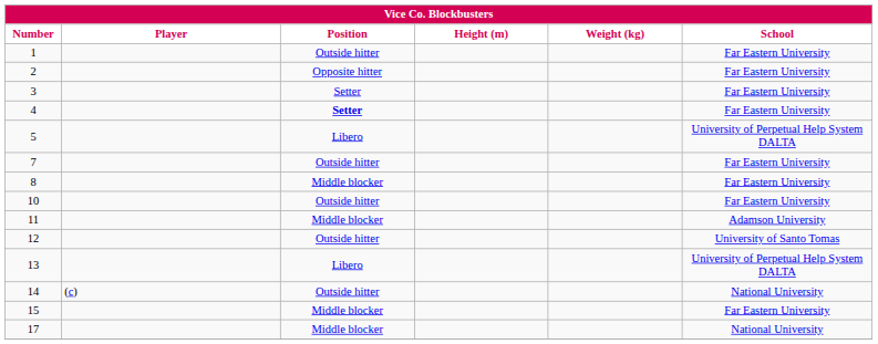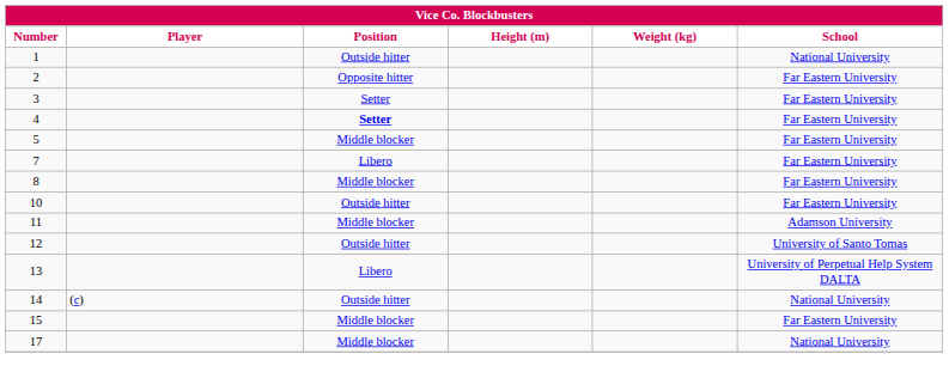 <table class="wikitable sortable" style="text-align:center; width: 85%; font-size:90%;">
 <tr>
 <td colspan="8" style= "background:#D40054; color:white; text-align: center"><strong>Vice Co. Blockbusters</strong></td>
 </tr>
 <tr>
 <th style="width:3em; background:white; color:#D40054;">Number</th>
 <th style="width:15em; background:white; color:#D40054;">Player</th>
 <th style="width:9em; background:white; color:#D40054;">Position</th>
 <th style="width:9em; background:white; color:#D40054">Height (m)</th>
 <th style="width:9em; background:white; color:#D40054;">Weight (kg)</th>
 <th style="width:13em; background:white; color:#D40054;">School</th>
 </tr>
 <tr>
 <td align=center>1</td>
 <td align=left> </td>
 <td><a href='#'>Outside hitter</a></td>
 <td align=center></td>
 <td align=center></td>
-<td align=center><a href='#'>Far Eastern University</a></td>
+<td align=center><a href='#'>National University</a></td>
 </tr>
 <tr>
 <td align=center>2</td>
 <td align=left> </td>
 <td><a href='#'>Opposite hitter</a></td>
 <td align=center></td>
 <td align=center></td>
 <td align=center><a href='#'>Far Eastern University</a></td>
 </tr>
 <tr>
 <td align=center>3</td>
 <td align=left> </td>
 <td><a href='#'>Setter</a></td>
 <td align=center></td>
 <td align=center></td>
 <td align=center><a href='#'>Far Eastern University</a></td>
 </tr>
 <tr>
 <td align=center>4</td>
 <td align=left> </td>
 <td><strong><a href='#'>Setter</a></strong></td>
 <td align=center></td>
 <td align=center></td>
 <td align=center><a href='#'>Far Eastern University</a></td>
 </tr>
 <tr>
 <td align=center>5</td>
 <td align=left> </td>
-<td><a href='#'>Libero</a></td>
+<td><a href='#'>Middle blocker</a></td>
 <td align=center></td>
 <td align=center></td>
-<td align=center><a href='#'>University of Perpetual Help System DALTA</a></td>
+<td align=center><a href='#'>Far Eastern University</a></td>
 </tr>
 <tr>
 <td align=center>7</td>
 <td align=left> </td>
-<td><a href='#'>Outside hitter</a></td>
+<td><a href='#'>Libero</a></td>
 <td align=center></td>
 <td align=center></td>
 <td align=center><a href='#'>Far Eastern University</a></td>
 </tr>
 <tr>
 <td align=center>8</td>
 <td align=left> </td>
 <td><a href='#'>Middle blocker</a></td>
 <td align=center></td>
 <td align=center></td>
 <td align=center><a href='#'>Far Eastern University</a></td>
 </tr>
 <tr>
 <td align=center>10</td>
 <td align=left> </td>
 <td><a href='#'>Outside hitter</a></td>
 <td align=center></td>
 <td align=center></td>
 <td align=center><a href='#'>Far Eastern University</a></td>
 </tr>
 <tr>
 <td align=center>11</td>
 <td align=left> </td>
 <td><a href='#'>Middle blocker</a></td>
 <td align=center></td>
 <td align=center></td>
 <td align=center><a href='#'>Adamson University</a></td>
 </tr>
 <tr>
 <td align=center>12</td>
 <td align=left> </td>
 <td><a href='#'>Outside hitter</a></td>
 <td align=center></td>
 <td align=center></td>
 <td align=center><a href='#'>University of Santo Tomas</a></td>
 </tr>
 <tr>
 <td align=center>13</td>
 <td align=left> </td>
 <td><a href='#'>Libero</a></td>
 <td align=center></td>
 <td align=center></td>
 <td align=center><a href='#'>University of Perpetual Help System DALTA</a></td>
 </tr>
 <tr>
 <td align=center>14</td>
 <td align=left>  (<a href='#'>c</a>)</td>
 <td><a href='#'>Outside hitter</a></td>
 <td align=center></td>
 <td align=center></td>
 <td align=center><a href='#'>National University</a></td>
 </tr>
 <tr>
 <td align=center>15</td>
 <td align=left> </td>
 <td><a href='#'>Middle blocker</a></td>
 <td align=center></td>
 <td align=center></td>
 <td align=center><a href='#'>Far Eastern University</a></td>
 </tr>
 <tr>
 <td align=center>17</td>
 <td align=left> </td>
 <td><a href='#'>Middle blocker</a></td>
 <td align=center></td>
 <td align=center></td>
 <td align=center><a href='#'>National University</a></td>
 </tr>
 <tr>
 </tr>
 </table>
